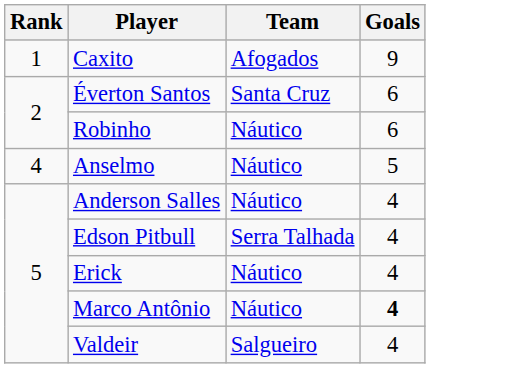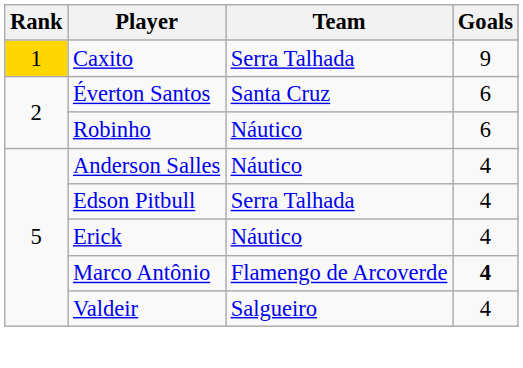 <table class="wikitable">
 <tr>
 <th>Rank</th>
 <th>Player</th>
 <th>Team</th>
 <th>Goals</th>
 </tr>
 <tr>
-<td align=center>1</td>
+<td align=center style="background: gold;">1</td>
 <td><a href='#'>Caxito</a></td>
-<td><a href='#'>Afogados</a></td>
+<td><a href='#'>Serra Talhada</a></td>
 <td align=center>9</td>
 </tr>
 <tr>
 <td align=center rowspan=2>2</td>
 <td><a href='#'>Éverton Santos</a></td>
 <td><a href='#'>Santa Cruz</a></td>
 <td align=center>6</td>
 </tr>
 <tr>
 <td><a href='#'>Robinho</a></td>
 <td><a href='#'>Náutico</a></td>
 <td align=center>6</td>
-</tr>
-<tr>
-<td align=center>4</td>
-<td><a href='#'>Anselmo</a></td>
-<td><a href='#'>Náutico</a></td>
-<td align=center>5</td>
 </tr>
 <tr>
 <td align=center rowspan=5>5</td>
 <td><a href='#'>Anderson Salles</a></td>
 <td><a href='#'>Náutico</a></td>
 <td align=center>4</td>
 </tr>
 <tr>
 <td><a href='#'>Edson Pitbull</a></td>
 <td><a href='#'>Serra Talhada</a></td>
 <td align=center>4</td>
 </tr>
 <tr>
 <td><a href='#'>Erick</a></td>
 <td><a href='#'>Náutico</a></td>
 <td align=center>4</td>
 </tr>
 <tr>
 <td><a href='#'>Marco Antônio</a></td>
-<td><a href='#'>Náutico</a></td>
+<td><a href='#'>Flamengo de Arcoverde</a></td>
 <td align=center><strong>4</strong></td>
 </tr>
 <tr>
 <td><a href='#'>Valdeir</a></td>
 <td><a href='#'>Salgueiro</a></td>
 <td align=center>4</td>
 </tr>
 </table>
